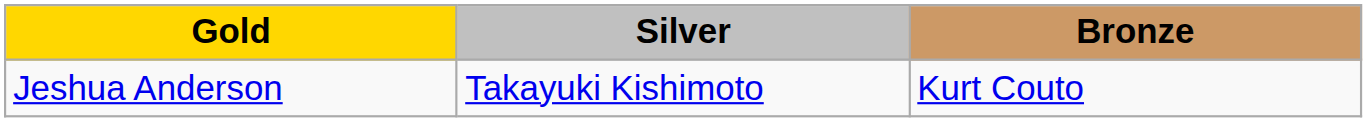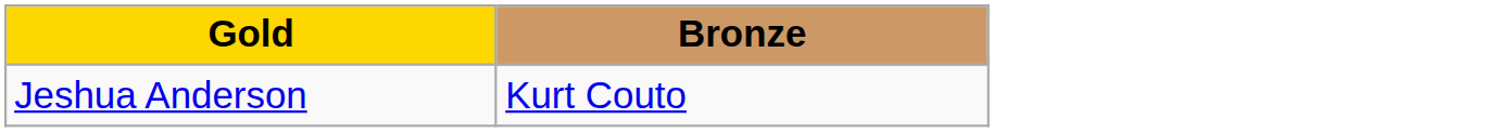 <table class="wikitable" style="text-align:left">
 <tr align="center">
 <td width=200 bgcolor=gold><strong>Gold</strong></td>
-<td width=200 bgcolor=silver><strong>Silver</strong></td>
 <td width=200 bgcolor=CC9966><strong>Bronze</strong></td>
 </tr>
 <tr>
 <td><a href='#'>Jeshua Anderson</a><br><em></em></td>
-<td><a href='#'>Takayuki Kishimoto</a><br><em></em></td>
 <td><a href='#'>Kurt Couto</a><br><em></em></td>
 </tr>
 </table>
